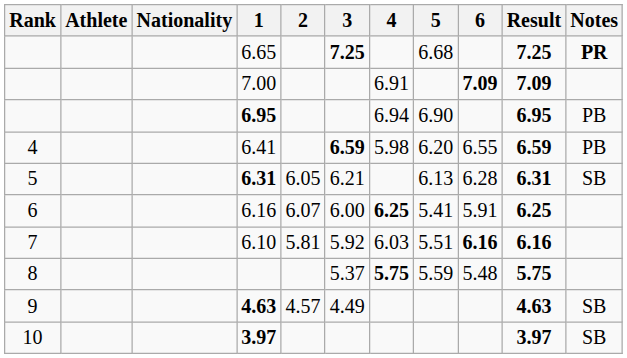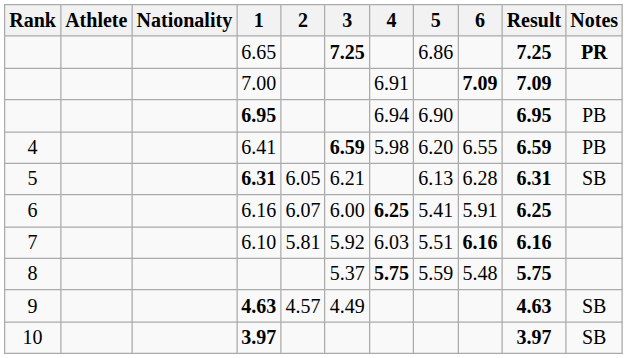 <table class="wikitable sortable" style="text-align:center">
 <tr>
 <th>Rank</th>
 <th>Athlete</th>
 <th>Nationality</th>
 <th width="25">1</th>
 <th width="25">2</th>
 <th width="25">3</th>
 <th width="25">4</th>
 <th width="25">5</th>
 <th width="25">6</th>
 <th>Result</th>
 <th>Notes</th>
 </tr>
 <tr>
 <td></td>
 <td align=left></td>
 <td align="left"></td>
 <td>6.65</td>
 <td></td>
 <td><strong>7.25</strong></td>
 <td></td>
-<td>6.68</td>
+<td>6.86</td>
 <td></td>
 <td><strong>7.25</strong></td>
 <td><strong>PR</strong></td>
 </tr>
 <tr>
 <td></td>
 <td align=left></td>
 <td align="left"></td>
 <td>7.00</td>
 <td></td>
 <td></td>
 <td>6.91</td>
 <td></td>
 <td><strong>7.09</strong></td>
 <td><strong>7.09</strong></td>
 <td></td>
 </tr>
 <tr>
 <td></td>
 <td align=left></td>
 <td align="left"></td>
 <td><strong>6.95</strong></td>
 <td></td>
 <td></td>
 <td>6.94</td>
 <td>6.90</td>
 <td></td>
 <td><strong>6.95</strong></td>
 <td>PB</td>
 </tr>
 <tr>
 <td>4</td>
 <td align=left></td>
 <td align="left"></td>
 <td>6.41</td>
 <td></td>
 <td><strong>6.59</strong></td>
 <td>5.98</td>
 <td>6.20</td>
 <td>6.55</td>
 <td><strong>6.59</strong></td>
 <td>PB</td>
 </tr>
 <tr>
 <td>5</td>
 <td align=left></td>
 <td align="left"></td>
 <td><strong>6.31</strong></td>
 <td>6.05</td>
 <td>6.21</td>
 <td></td>
 <td>6.13</td>
 <td>6.28</td>
 <td><strong>6.31</strong></td>
 <td>SB</td>
 </tr>
 <tr>
 <td>6</td>
 <td align=left></td>
 <td align="left"></td>
 <td>6.16</td>
 <td>6.07</td>
 <td>6.00</td>
 <td><strong>6.25</strong></td>
 <td>5.41</td>
 <td>5.91</td>
 <td><strong>6.25</strong></td>
 <td></td>
 </tr>
 <tr>
 <td>7</td>
 <td align=left></td>
 <td align="left"></td>
 <td>6.10</td>
 <td>5.81</td>
 <td>5.92</td>
 <td>6.03</td>
 <td>5.51</td>
 <td><strong>6.16</strong></td>
 <td><strong>6.16</strong></td>
 <td></td>
 </tr>
 <tr>
 <td>8</td>
 <td align=left></td>
 <td align="left"></td>
 <td></td>
 <td></td>
 <td>5.37</td>
 <td><strong>5.75</strong></td>
 <td>5.59</td>
 <td>5.48</td>
 <td><strong>5.75</strong></td>
 <td></td>
 </tr>
 <tr>
 <td>9</td>
 <td align=left></td>
 <td align="left"></td>
 <td><strong>4.63</strong></td>
 <td>4.57</td>
 <td>4.49</td>
 <td></td>
 <td></td>
 <td></td>
 <td><strong>4.63</strong></td>
 <td>SB</td>
 </tr>
 <tr>
 <td>10</td>
 <td align=left></td>
 <td align="left"></td>
 <td><strong>3.97</strong></td>
 <td></td>
 <td></td>
 <td></td>
 <td></td>
 <td></td>
 <td><strong>3.97</strong></td>
 <td>SB</td>
 </tr>
 </table>
